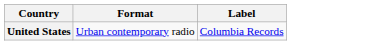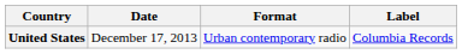 <table class="wikitable plainrowheaders">
 <tr>
 <th>Country</th>
+<th>Date</th>
 <th>Format</th>
 <th>Label</th>
 </tr>
 <tr>
 <th scope="row">United States</th>
+<td>December 17, 2013</td>
 <td><a href='#'>Urban contemporary</a> radio</td>
 <td><a href='#'>Columbia Records</a></td>
 </tr>
 </table>
